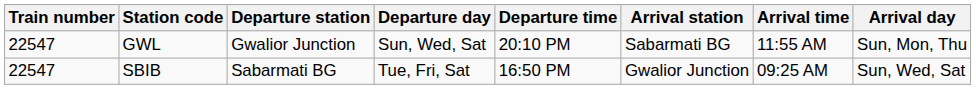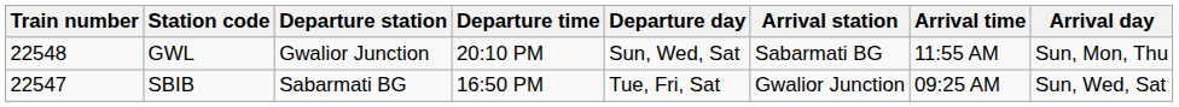 <table class="wikitable">
 <tr>
 <th>Train number</th>
 <th>Station code</th>
 <th>Departure station</th>
+<th>Departure time</th>
 <th>Departure day</th>
-<th>Departure time</th>
 <th>Arrival station</th>
 <th>Arrival time</th>
 <th>Arrival day</th>
 </tr>
 <tr>
-<td>22547</td>
+<td>22548</td>
 <td>GWL</td>
 <td>Gwalior Junction</td>
+<td>20:10 PM</td>
 <td>Sun, Wed, Sat</td>
-<td>20:10 PM</td>
 <td>Sabarmati BG</td>
 <td>11:55 AM</td>
 <td>Sun, Mon, Thu</td>
 </tr>
 <tr>
 <td>22547</td>
 <td>SBIB</td>
 <td>Sabarmati BG</td>
+<td>16:50 PM</td>
 <td>Tue, Fri, Sat</td>
-<td>16:50 PM</td>
 <td>Gwalior Junction</td>
 <td>09:25 AM</td>
 <td>Sun, Wed, Sat</td>
 </tr>
 </table>
